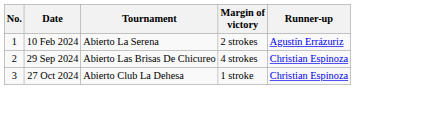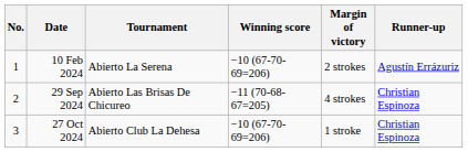 <table class="wikitable" style="font-size:95%;">
 <tr>
 <th>No.</th>
 <th>Date</th>
 <th>Tournament</th>
+<th>Winning score</th>
 <th>Margin of<br>victory</th>
 <th>Runner-up</th>
 </tr>
 <tr>
 <td align=center>1</td>
 <td align=right>10 Feb 2024</td>
 <td>Abierto La Serena</td>
+<td>−10 (67-70-69=206)</td>
 <td>2 strokes</td>
 <td> <a href='#'>Agustín Errázuriz</a></td>
 </tr>
 <tr>
 <td align=center>2</td>
 <td align=right>29 Sep 2024</td>
 <td>Abierto Las Brisas De Chicureo</td>
+<td>−11 (70-68-67=205)</td>
 <td>4 strokes</td>
 <td> <a href='#'>Christian Espinoza</a></td>
 </tr>
 <tr>
 <td align=center>3</td>
 <td align=right>27 Oct 2024</td>
 <td>Abierto Club La Dehesa</td>
+<td>−10 (67-70-69=206)</td>
 <td>1 stroke</td>
 <td> <a href='#'>Christian Espinoza</a></td>
 </tr>
 </table>
